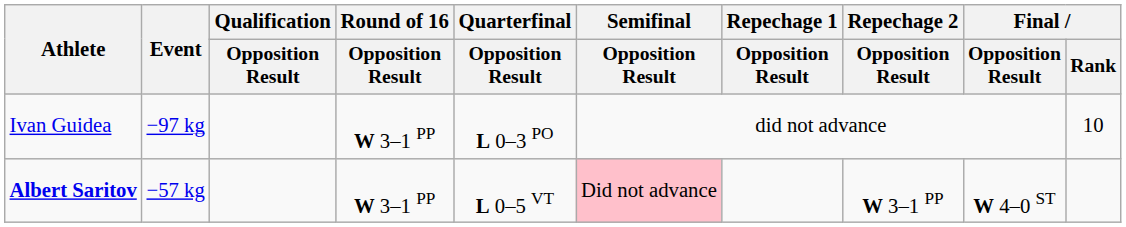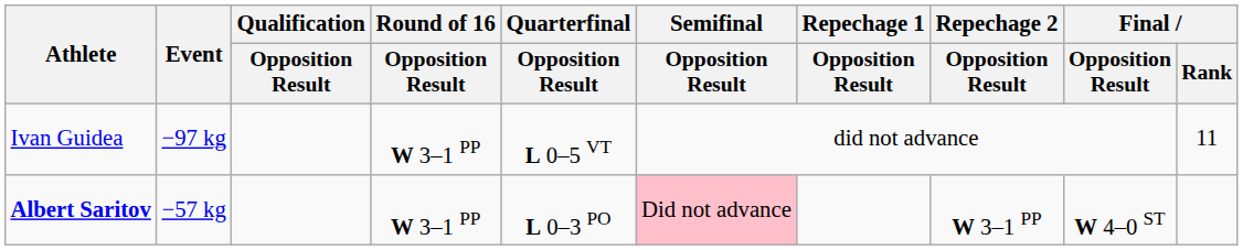 <table class="wikitable" style="font-size:90%">
 <tr>
 <th rowspan=2>Athlete</th>
 <th rowspan=2>Event</th>
 <th>Qualification</th>
 <th>Round of 16</th>
 <th>Quarterfinal</th>
 <th>Semifinal</th>
 <th>Repechage 1</th>
 <th>Repechage 2</th>
 <th colspan=2>Final / </th>
 </tr>
 <tr style="font-size: 95%">
 <th>Opposition<br>Result</th>
 <th>Opposition<br>Result</th>
 <th>Opposition<br>Result</th>
 <th>Opposition<br>Result</th>
 <th>Opposition<br>Result</th>
 <th>Opposition<br>Result</th>
 <th>Opposition<br>Result</th>
 <th>Rank</th>
 </tr>
 <tr align=center>
 <td align=left><a href='#'>Ivan Guidea</a></td>
 <td align=left><a href='#'>−97 kg</a></td>
 <td></td>
 <td><br><strong>W</strong> 3–1 <sup>PP</sup></td>
-<td><br><strong>L</strong>  0–3 <sup>PO</sup></td>
+<td><br><strong>L</strong> 0–5 <sup>VT</sup></td>
 <td colspan=4>did not advance</td>
-<td>10</td>
+<td>11</td>
 </tr>
 <tr align=center>
 <td align=left><strong><a href='#'>Albert Saritov</a></strong></td>
 <td align=left><a href='#'>−57 kg</a></td>
 <td></td>
 <td><br><strong>W</strong> 3–1 <sup>PP</sup></td>
-<td><br><strong>L</strong> 0–5 <sup>VT</sup></td>
+<td><br><strong>L</strong>  0–3 <sup>PO</sup></td>
 <td style="background: pink;">Did not advance</td>
 <td></td>
 <td><br><strong>W</strong> 3–1 <sup>PP</sup></td>
 <td><br><strong>W</strong> 4–0 <sup>ST</sup></td>
 <td></td>
 </tr>
 </table>
